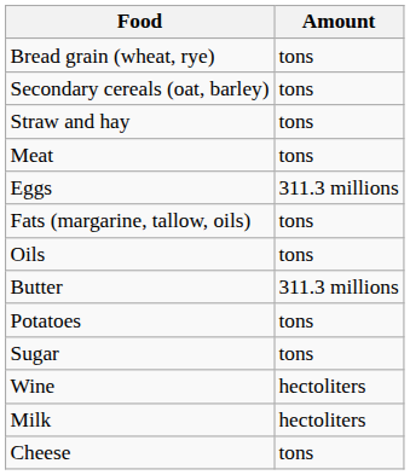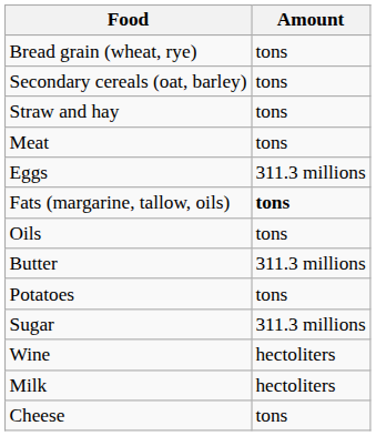 <table class= "wikitable">
 <tr>
 <th>Food</th>
 <th>Amount</th>
 </tr>
 <tr>
 <td>Bread grain (wheat, rye)</td>
 <td> tons</td>
 </tr>
 <tr>
 <td>Secondary cereals (oat, barley)</td>
 <td> tons</td>
 </tr>
 <tr>
 <td>Straw and hay</td>
 <td> tons</td>
 </tr>
 <tr>
 <td>Meat</td>
 <td> tons</td>
 </tr>
 <tr>
 <td>Eggs</td>
 <td>311.3 millions</td>
 </tr>
 <tr>
 <td>Fats (margarine, tallow, oils)</td>
-<td> tons</td>
+<td><strong> tons</strong></td>
 </tr>
 <tr>
 <td>Oils</td>
 <td> tons</td>
 </tr>
 <tr>
 <td>Butter</td>
 <td>311.3 millions</td>
 </tr>
 <tr>
 <td>Potatoes</td>
 <td> tons</td>
 </tr>
 <tr>
 <td>Sugar</td>
-<td> tons</td>
+<td>311.3 millions</td>
 </tr>
 <tr>
 <td>Wine</td>
 <td> hectoliters</td>
 </tr>
 <tr>
 <td>Milk</td>
 <td> hectoliters</td>
 </tr>
 <tr>
 <td>Cheese</td>
 <td> tons</td>
 </tr>
 </table>
